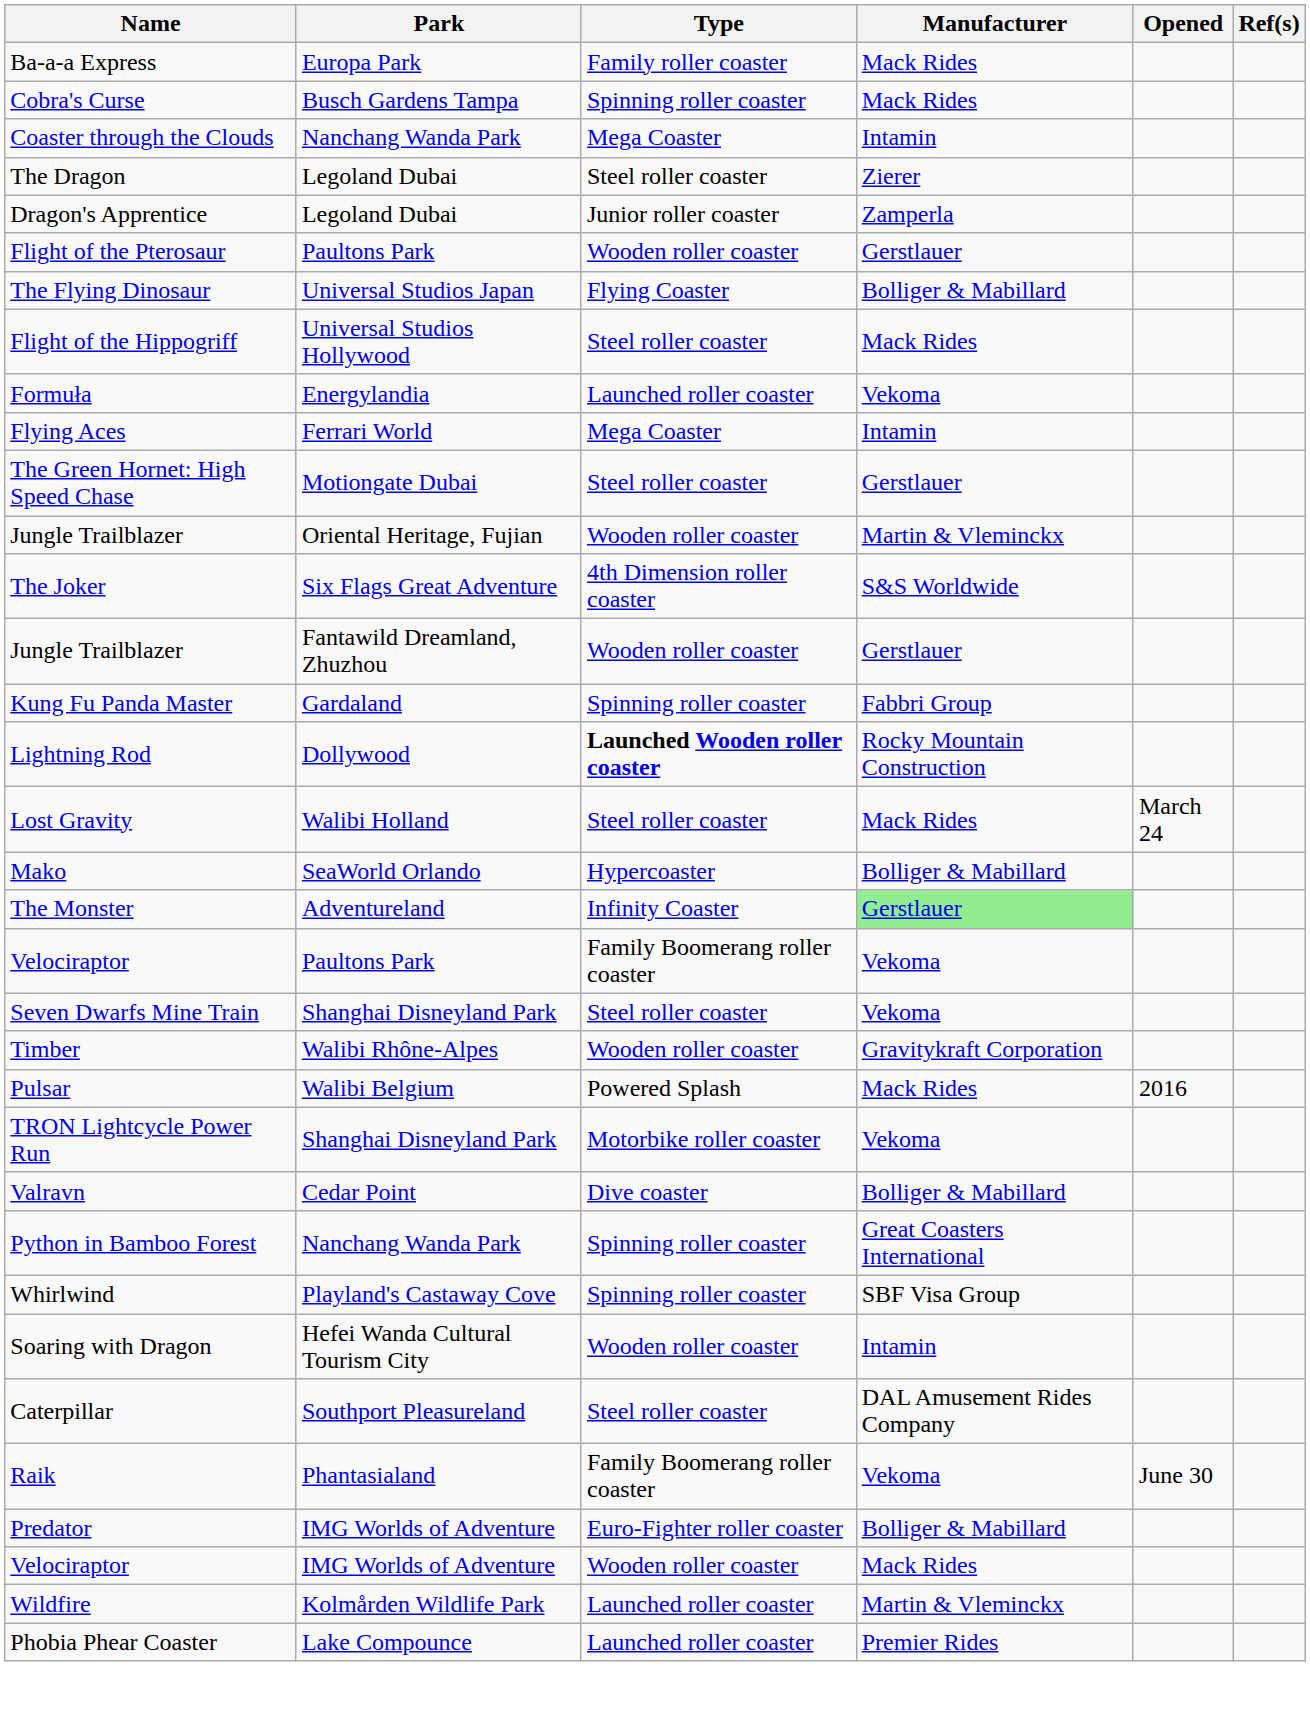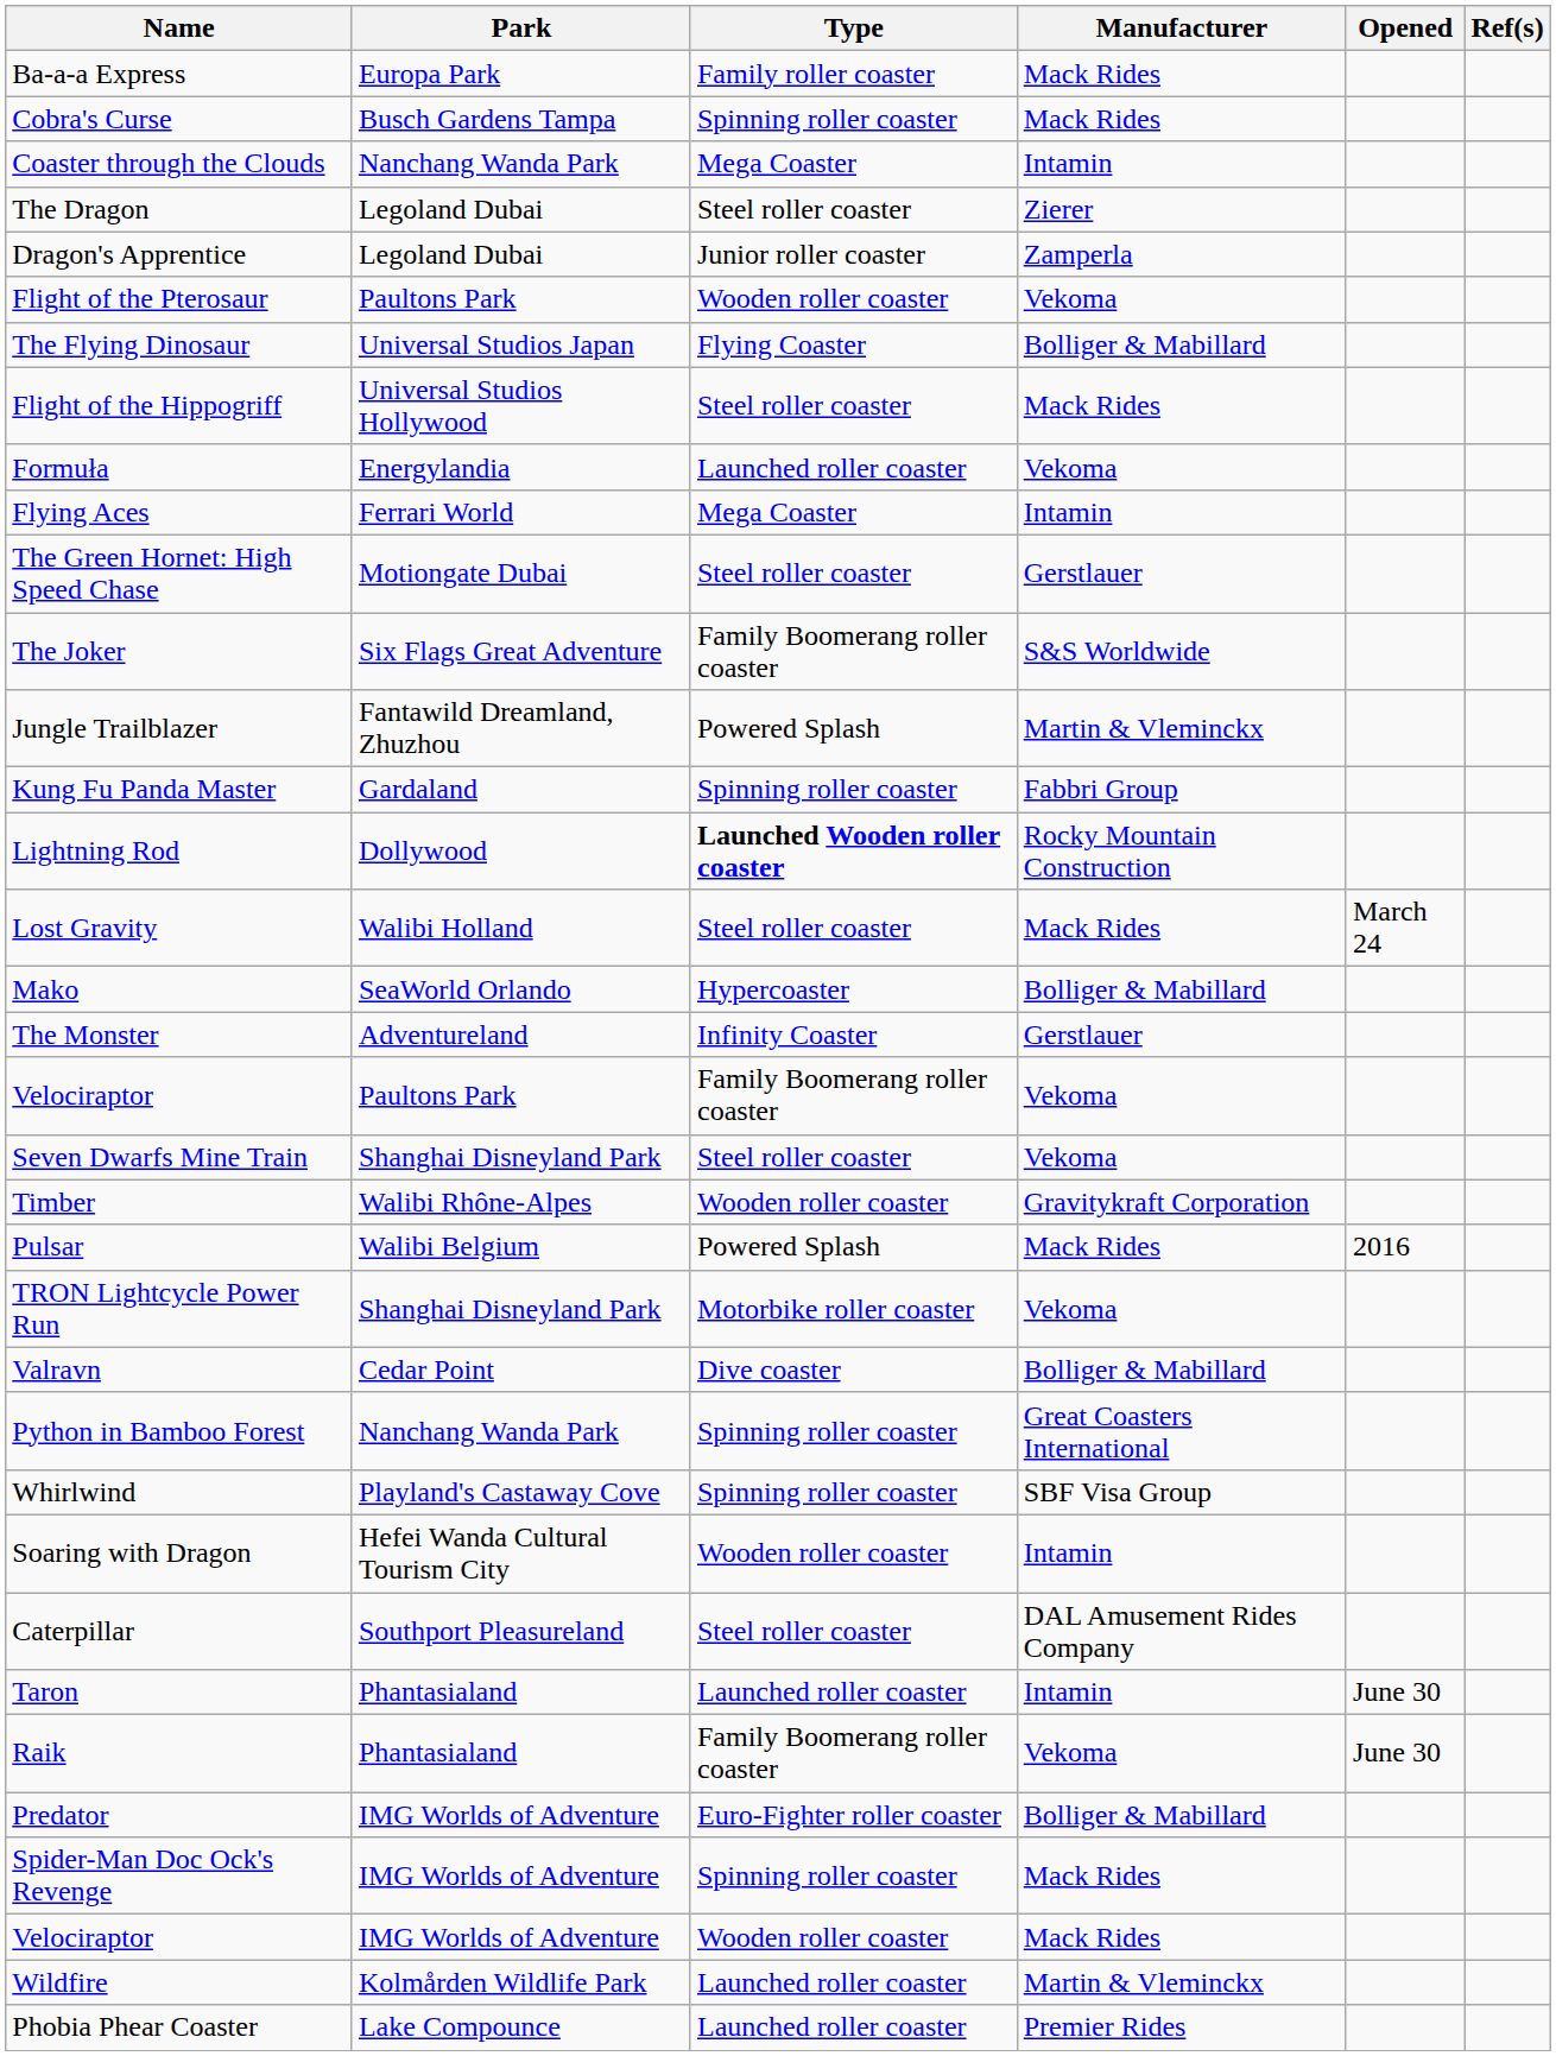 <table class="wikitable sortable">
 <tr>
 <th>Name</th>
 <th>Park</th>
 <th>Type</th>
 <th>Manufacturer</th>
 <th>Opened</th>
 <th class="unsortable">Ref(s)</th>
 </tr>
 <tr>
 <td>Ba-a-a Express</td>
 <td><a href='#'>Europa Park</a></td>
 <td><a href='#'>Family roller coaster</a></td>
 <td><a href='#'>Mack Rides</a></td>
 <td></td>
 <td></td>
 </tr>
 <tr>
 <td><a href='#'>Cobra's Curse</a></td>
 <td><a href='#'>Busch Gardens Tampa</a></td>
 <td><a href='#'>Spinning roller coaster</a></td>
 <td><a href='#'>Mack Rides</a></td>
 <td></td>
 <td></td>
 </tr>
 <tr>
 <td><a href='#'>Coaster through the Clouds</a></td>
 <td><a href='#'>Nanchang Wanda Park</a></td>
 <td><a href='#'>Mega Coaster</a></td>
 <td><a href='#'>Intamin</a></td>
 <td></td>
 <td></td>
 </tr>
 <tr>
 <td>The Dragon</td>
 <td>Legoland Dubai</td>
 <td>Steel roller coaster</td>
 <td><a href='#'>Zierer</a></td>
 <td></td>
 <td></td>
 </tr>
 <tr>
 <td>Dragon's Apprentice</td>
 <td>Legoland Dubai</td>
 <td>Junior roller coaster</td>
 <td><a href='#'>Zamperla</a></td>
 <td></td>
 <td></td>
 </tr>
 <tr>
 <td><a href='#'>Flight of the Pterosaur</a></td>
 <td><a href='#'>Paultons Park</a></td>
 <td><a href='#'>Wooden roller coaster</a></td>
-<td><a href='#'>Gerstlauer</a></td>
+<td><a href='#'>Vekoma</a></td>
 <td></td>
 <td></td>
 </tr>
 <tr>
 <td><a href='#'>The Flying Dinosaur</a></td>
 <td><a href='#'>Universal Studios Japan</a></td>
 <td><a href='#'>Flying Coaster</a></td>
 <td><a href='#'>Bolliger & Mabillard</a></td>
 <td></td>
 <td></td>
 </tr>
 <tr>
 <td><a href='#'>Flight of the Hippogriff</a></td>
 <td><a href='#'>Universal Studios Hollywood</a></td>
 <td><a href='#'>Steel roller coaster</a></td>
 <td><a href='#'>Mack Rides</a></td>
 <td></td>
 <td></td>
 </tr>
 <tr>
 <td><a href='#'>Formuła</a></td>
 <td><a href='#'>Energylandia</a></td>
 <td><a href='#'>Launched roller coaster</a></td>
 <td><a href='#'>Vekoma</a></td>
 <td></td>
 <td></td>
 </tr>
 <tr>
 <td><a href='#'>Flying Aces</a></td>
 <td><a href='#'>Ferrari World</a></td>
 <td><a href='#'>Mega Coaster</a></td>
 <td><a href='#'>Intamin</a></td>
 <td></td>
 <td></td>
 </tr>
 <tr>
 <td><a href='#'>The Green Hornet: High Speed Chase</a></td>
 <td><a href='#'>Motiongate Dubai</a></td>
 <td><a href='#'>Steel roller coaster</a></td>
 <td><a href='#'>Gerstlauer</a></td>
 <td></td>
 <td></td>
 </tr>
 <tr>
-<td>Jungle Trailblazer</td>
-<td>Oriental Heritage, Fujian</td>
-<td><a href='#'>Wooden roller coaster</a></td>
-<td><a href='#'>Martin & Vleminckx</a></td>
-<td></td>
-<td></td>
-</tr>
-<tr>
 <td><a href='#'>The Joker</a></td>
 <td><a href='#'>Six Flags Great Adventure</a></td>
-<td><a href='#'>4th Dimension roller coaster</a></td>
+<td>Family Boomerang roller coaster</td>
 <td><a href='#'>S&S Worldwide</a></td>
 <td></td>
 <td></td>
 </tr>
 <tr>
 <td>Jungle Trailblazer</td>
 <td>Fantawild Dreamland, Zhuzhou</td>
-<td><a href='#'>Wooden roller coaster</a></td>
-<td><a href='#'>Gerstlauer</a></td>
+<td>Powered Splash</td>
+<td><a href='#'>Martin & Vleminckx</a></td>
 <td></td>
 <td></td>
 </tr>
 <tr>
 <td><a href='#'>Kung Fu Panda Master</a></td>
 <td><a href='#'>Gardaland</a></td>
 <td><a href='#'>Spinning roller coaster</a></td>
 <td><a href='#'>Fabbri Group</a></td>
 <td></td>
 <td></td>
 </tr>
 <tr>
 <td><a href='#'>Lightning Rod</a></td>
 <td><a href='#'>Dollywood</a></td>
 <td><strong>Launched <a href='#'>Wooden roller coaster</a></strong></td>
 <td><a href='#'>Rocky Mountain Construction</a></td>
 <td></td>
 <td></td>
 </tr>
 <tr>
 <td><a href='#'>Lost Gravity</a></td>
 <td><a href='#'>Walibi Holland</a></td>
 <td><a href='#'>Steel roller coaster</a></td>
 <td><a href='#'>Mack Rides</a></td>
 <td>March 24</td>
 <td></td>
 </tr>
 <tr>
 <td><a href='#'>Mako</a></td>
 <td><a href='#'>SeaWorld Orlando</a></td>
 <td><a href='#'>Hypercoaster</a></td>
 <td><a href='#'>Bolliger & Mabillard</a></td>
 <td></td>
 <td></td>
 </tr>
 <tr>
 <td><a href='#'>The Monster</a></td>
 <td><a href='#'>Adventureland</a></td>
 <td><a href='#'>Infinity Coaster</a></td>
-<td style="background: lightgreen;"><a href='#'>Gerstlauer</a></td>
+<td><a href='#'>Gerstlauer</a></td>
 <td></td>
 <td></td>
 </tr>
 <tr>
 <td><a href='#'>Velociraptor</a></td>
 <td><a href='#'>Paultons Park</a></td>
 <td>Family Boomerang roller coaster</td>
 <td><a href='#'>Vekoma</a></td>
 <td></td>
 <td></td>
 </tr>
 <tr>
 <td><a href='#'>Seven Dwarfs Mine Train</a></td>
 <td><a href='#'>Shanghai Disneyland Park</a></td>
 <td><a href='#'>Steel roller coaster</a></td>
 <td><a href='#'>Vekoma</a></td>
 <td></td>
 <td></td>
 </tr>
 <tr>
 <td><a href='#'>Timber</a></td>
 <td><a href='#'>Walibi Rhône-Alpes</a></td>
 <td><a href='#'>Wooden roller coaster</a></td>
 <td><a href='#'>Gravitykraft Corporation</a></td>
 <td></td>
 <td></td>
 </tr>
 <tr>
 <td><a href='#'>Pulsar</a></td>
 <td><a href='#'>Walibi Belgium</a></td>
 <td>Powered Splash</td>
 <td><a href='#'>Mack Rides</a></td>
 <td>2016</td>
 <td></td>
 </tr>
 <tr>
 <td><a href='#'>TRON Lightcycle Power Run</a></td>
 <td><a href='#'>Shanghai Disneyland Park</a></td>
 <td><a href='#'>Motorbike roller coaster</a></td>
 <td><a href='#'>Vekoma</a></td>
 <td></td>
 <td></td>
 </tr>
 <tr>
 <td><a href='#'>Valravn</a></td>
 <td><a href='#'>Cedar Point</a></td>
 <td><a href='#'>Dive coaster</a></td>
 <td><a href='#'>Bolliger & Mabillard</a></td>
 <td></td>
 <td></td>
 </tr>
 <tr>
 <td><a href='#'>Python in Bamboo Forest</a></td>
 <td><a href='#'>Nanchang Wanda Park</a></td>
 <td><a href='#'>Spinning roller coaster</a></td>
 <td><a href='#'>Great Coasters International</a></td>
 <td></td>
 <td></td>
 </tr>
 <tr>
 <td>Whirlwind</td>
 <td><a href='#'>Playland's Castaway Cove</a></td>
 <td><a href='#'>Spinning roller coaster</a></td>
 <td>SBF Visa Group</td>
 <td></td>
 <td></td>
 </tr>
 <tr>
 <td>Soaring with Dragon</td>
 <td>Hefei Wanda Cultural Tourism City</td>
 <td><a href='#'>Wooden roller coaster</a></td>
 <td><a href='#'>Intamin</a></td>
 <td></td>
 <td></td>
 </tr>
 <tr>
 <td>Caterpillar</td>
 <td><a href='#'>Southport Pleasureland</a></td>
 <td><a href='#'>Steel roller coaster</a></td>
 <td>DAL Amusement Rides Company</td>
 <td></td>
 <td></td>
 </tr>
 <tr>
+<td><a href='#'>Taron</a></td>
+<td><a href='#'>Phantasialand</a></td>
+<td><a href='#'>Launched roller coaster</a></td>
+<td><a href='#'>Intamin</a></td>
+<td>June 30</td>
+<td></td>
+</tr>
+<tr>
 <td><a href='#'>Raik</a></td>
 <td><a href='#'>Phantasialand</a></td>
 <td>Family Boomerang roller coaster</td>
 <td><a href='#'>Vekoma</a></td>
 <td>June 30</td>
 <td></td>
 </tr>
 <tr>
 <td><a href='#'>Predator</a></td>
 <td><a href='#'>IMG Worlds of Adventure</a></td>
 <td><a href='#'>Euro-Fighter roller coaster</a></td>
 <td><a href='#'>Bolliger & Mabillard</a></td>
+<td></td>
+<td></td>
+</tr>
+<tr>
+<td><a href='#'>Spider-Man Doc Ock's Revenge</a></td>
+<td><a href='#'>IMG Worlds of Adventure</a></td>
+<td><a href='#'>Spinning roller coaster</a></td>
+<td><a href='#'>Mack Rides</a></td>
 <td></td>
 <td></td>
 </tr>
 <tr>
 <td><a href='#'>Velociraptor</a></td>
 <td><a href='#'>IMG Worlds of Adventure</a></td>
 <td><a href='#'>Wooden roller coaster</a></td>
 <td><a href='#'>Mack Rides</a></td>
 <td></td>
 <td></td>
 </tr>
 <tr>
 <td><a href='#'>Wildfire</a></td>
 <td><a href='#'>Kolmården Wildlife Park</a></td>
 <td><a href='#'>Launched roller coaster</a></td>
 <td><a href='#'>Martin & Vleminckx</a></td>
 <td></td>
 <td></td>
 </tr>
 <tr>
 <td>Phobia Phear Coaster</td>
 <td><a href='#'>Lake Compounce</a></td>
 <td><a href='#'>Launched roller coaster</a></td>
 <td><a href='#'>Premier Rides</a></td>
 <td></td>
 <td></td>
 </tr>
 </table>
